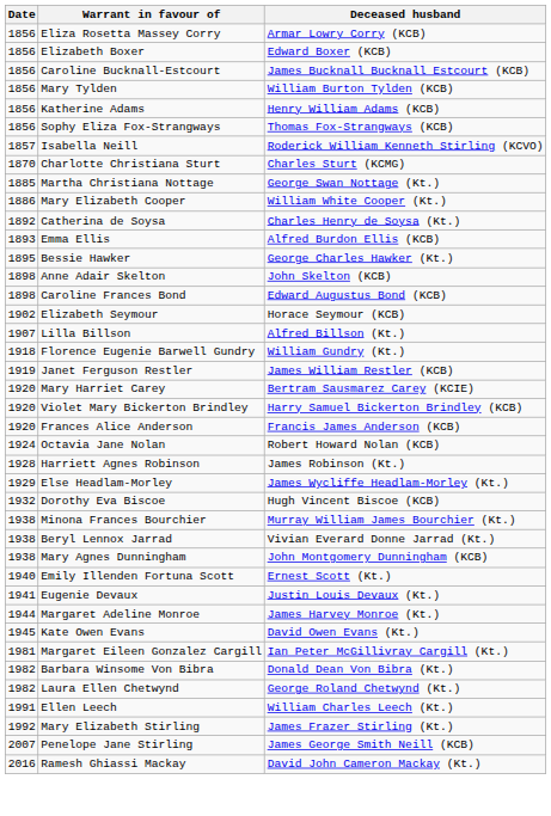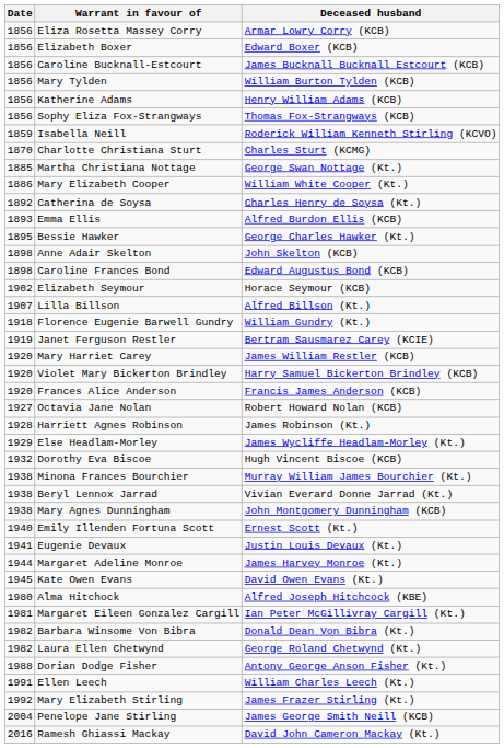 <table class="wikitable">
 <tr>
 <th>Date</th>
 <th>Warrant in favour of</th>
 <th>Deceased husband</th>
 </tr>
 <tr>
 <td>1856</td>
 <td>Eliza Rosetta Massey Corry</td>
 <td><a href='#'>Armar Lowry Corry</a> (KCB)</td>
 </tr>
 <tr>
 <td>1856</td>
 <td>Elizabeth Boxer</td>
 <td><a href='#'>Edward Boxer</a> (KCB)</td>
 </tr>
 <tr>
 <td>1856</td>
 <td>Caroline Bucknall-Estcourt</td>
 <td><a href='#'>James Bucknall Bucknall Estcourt</a> (KCB)</td>
 </tr>
 <tr>
 <td>1856</td>
 <td>Mary Tylden</td>
 <td><a href='#'>William Burton Tylden</a> (KCB)</td>
 </tr>
 <tr>
 <td>1856</td>
 <td>Katherine Adams</td>
 <td><a href='#'>Henry William Adams</a> (KCB)</td>
 </tr>
 <tr>
 <td>1856</td>
 <td>Sophy Eliza Fox-Strangways</td>
 <td><a href='#'>Thomas Fox-Strangways</a> (KCB)</td>
 </tr>
 <tr>
-<td>1857</td>
+<td>1859</td>
 <td>Isabella Neill</td>
 <td><a href='#'>Roderick William Kenneth Stirling</a> (KCVO)</td>
 </tr>
 <tr>
 <td>1870</td>
 <td>Charlotte Christiana Sturt</td>
 <td><a href='#'>Charles Sturt</a> (KCMG)</td>
 </tr>
 <tr>
 <td>1885</td>
 <td>Martha Christiana Nottage</td>
 <td><a href='#'>George Swan Nottage</a> (Kt.)</td>
 </tr>
 <tr>
 <td>1886</td>
 <td>Mary Elizabeth Cooper</td>
 <td><a href='#'>William White Cooper</a> (Kt.)</td>
 </tr>
 <tr>
 <td>1892</td>
 <td>Catherina de Soysa</td>
 <td><a href='#'>Charles Henry de Soysa</a> (Kt.)</td>
 </tr>
 <tr>
 <td>1893</td>
 <td>Emma Ellis</td>
 <td><a href='#'>Alfred Burdon Ellis</a> (KCB)</td>
 </tr>
 <tr>
 <td>1895</td>
 <td>Bessie Hawker</td>
 <td><a href='#'>George Charles Hawker</a> (Kt.)</td>
 </tr>
 <tr>
 <td>1898</td>
 <td>Anne Adair Skelton</td>
 <td><a href='#'>John Skelton</a> (KCB)</td>
 </tr>
 <tr>
 <td>1898</td>
 <td>Caroline Frances Bond</td>
 <td><a href='#'>Edward Augustus Bond</a> (KCB)</td>
 </tr>
 <tr>
 <td>1902</td>
 <td>Elizabeth Seymour</td>
 <td>Horace Seymour (KCB)</td>
 </tr>
 <tr>
 <td>1907</td>
 <td>Lilla Billson</td>
 <td><a href='#'>Alfred Billson</a> (Kt.)</td>
 </tr>
 <tr>
 <td>1918</td>
 <td>Florence Eugenie Barwell Gundry</td>
 <td><a href='#'>William Gundry</a> (Kt.)</td>
 </tr>
 <tr>
 <td>1919</td>
 <td>Janet Ferguson Restler</td>
-<td><a href='#'>James William Restler</a> (KCB)</td>
+<td><a href='#'>Bertram Sausmarez Carey</a> (KCIE)</td>
 </tr>
 <tr>
 <td>1920</td>
 <td>Mary Harriet Carey</td>
-<td><a href='#'>Bertram Sausmarez Carey</a> (KCIE)</td>
+<td><a href='#'>James William Restler</a> (KCB)</td>
 </tr>
 <tr>
 <td>1920</td>
 <td>Violet Mary Bickerton Brindley</td>
 <td><a href='#'>Harry Samuel Bickerton Brindley</a> (KCB)</td>
 </tr>
 <tr>
 <td>1920</td>
 <td>Frances Alice Anderson</td>
 <td><a href='#'>Francis James Anderson</a> (KCB)</td>
 </tr>
 <tr>
-<td>1924</td>
+<td>1927</td>
 <td>Octavia Jane Nolan</td>
 <td>Robert Howard Nolan (KCB)</td>
 </tr>
 <tr>
 <td>1928</td>
 <td>Harriett Agnes Robinson</td>
 <td>James Robinson (Kt.)</td>
 </tr>
 <tr>
 <td>1929</td>
 <td>Else Headlam-Morley</td>
 <td><a href='#'>James Wycliffe Headlam-Morley</a> (Kt.)</td>
 </tr>
 <tr>
 <td>1932</td>
 <td>Dorothy Eva Biscoe</td>
 <td>Hugh Vincent Biscoe (KCB)</td>
 </tr>
 <tr>
 <td>1938</td>
 <td>Minona Frances Bourchier</td>
 <td><a href='#'>Murray William James Bourchier</a> (Kt.)</td>
 </tr>
 <tr>
 <td>1938</td>
 <td>Beryl Lennox Jarrad</td>
 <td>Vivian Everard Donne Jarrad (Kt.)</td>
 </tr>
 <tr>
 <td>1938</td>
 <td>Mary Agnes Dunningham</td>
 <td><a href='#'>John Montgomery Dunningham</a> (KCB)</td>
 </tr>
 <tr>
 <td>1940</td>
 <td>Emily Illenden Fortuna Scott</td>
 <td><a href='#'>Ernest Scott</a> (Kt.)</td>
 </tr>
 <tr>
 <td>1941</td>
 <td>Eugenie Devaux</td>
 <td><a href='#'>Justin Louis Devaux</a> (Kt.)</td>
 </tr>
 <tr>
 <td>1944</td>
 <td>Margaret Adeline Monroe</td>
 <td><a href='#'>James Harvey Monroe</a> (Kt.)</td>
 </tr>
 <tr>
 <td>1945</td>
 <td>Kate Owen Evans</td>
 <td><a href='#'>David Owen Evans</a> (Kt.)</td>
 </tr>
 <tr>
+<td>1980</td>
+<td>Alma Hitchock</td>
+<td><a href='#'>Alfred Joseph Hitchcock</a> (KBE)</td>
+</tr>
+<tr>
 <td>1981</td>
 <td>Margaret Eileen Gonzalez Cargill</td>
 <td><a href='#'>Ian Peter McGillivray Cargill</a> (Kt.)</td>
 </tr>
 <tr>
 <td>1982</td>
 <td>Barbara Winsome Von Bibra</td>
 <td><a href='#'>Donald Dean Von Bibra</a> (Kt.)</td>
 </tr>
 <tr>
 <td>1982</td>
 <td>Laura Ellen Chetwynd</td>
 <td><a href='#'>George Roland Chetwynd</a> (Kt.)</td>
 </tr>
 <tr>
+<td>1988</td>
+<td>Dorian Dodge Fisher</td>
+<td><a href='#'>Antony George Anson Fisher</a> (Kt.)</td>
+</tr>
+<tr>
 <td>1991</td>
 <td>Ellen Leech</td>
 <td><a href='#'>William Charles Leech</a> (Kt.)</td>
 </tr>
 <tr>
 <td>1992</td>
 <td>Mary Elizabeth Stirling</td>
 <td><a href='#'>James Frazer Stirling</a> (Kt.)</td>
 </tr>
 <tr>
-<td>2007</td>
+<td>2004</td>
 <td>Penelope Jane Stirling</td>
 <td><a href='#'>James George Smith Neill</a> (KCB)</td>
 </tr>
 <tr>
 <td>2016</td>
 <td>Ramesh Ghiassi Mackay</td>
 <td><a href='#'>David John Cameron Mackay</a> (Kt.)</td>
 </tr>
 </table>
